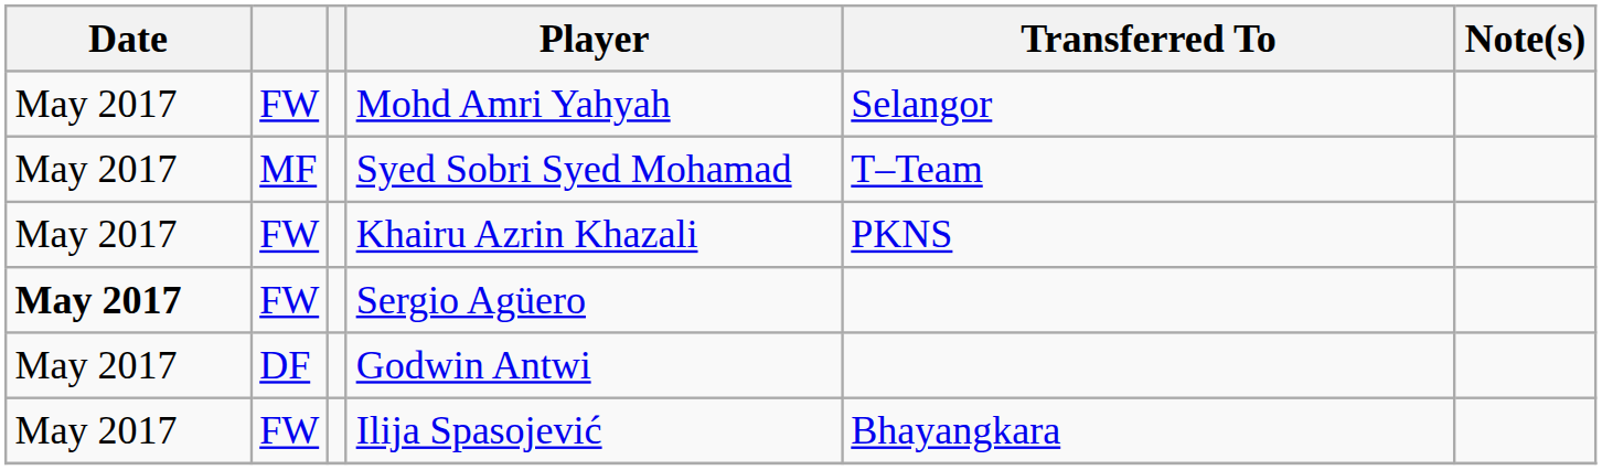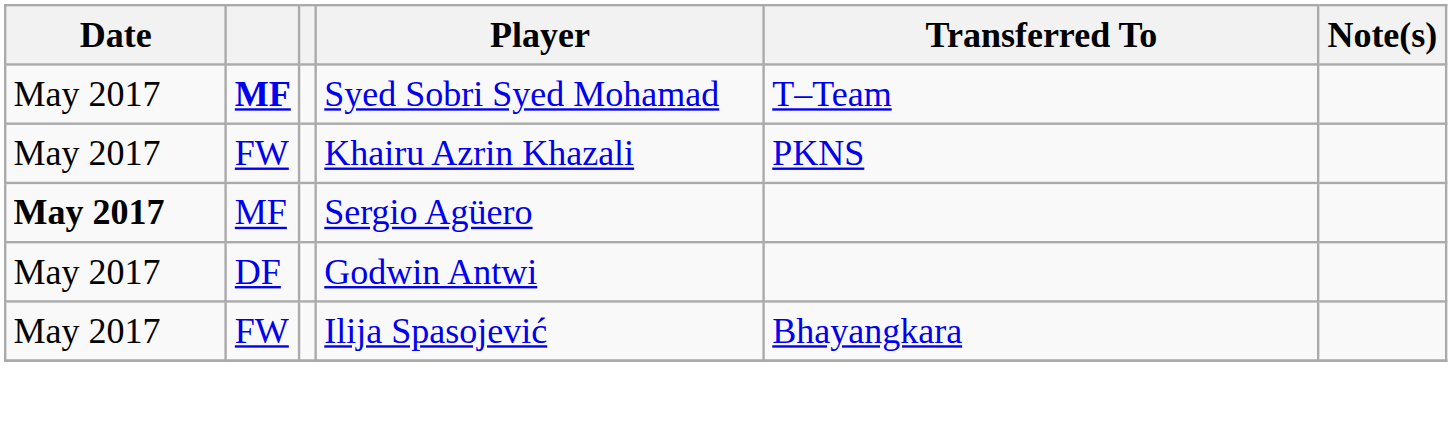 <table class="wikitable plainrowheaders sortable" style="font-size:95%">
 <tr>
 <th scope=col style="width:95px;"><strong>Date</strong></th>
 <th></th>
 <th></th>
 <th scope=col style="width:200px;"><strong>Player</strong></th>
 <th scope=col style="width:250px;"><strong>Transferred To</strong></th>
 <th><strong>Note(s)</strong></th>
 </tr>
 <tr>
 <td>May 2017</td>
-<td><a href='#'>FW</a></td>
-<td></td>
-<td> <a href='#'>Mohd Amri Yahyah</a></td>
-<td> <a href='#'>Selangor</a></td>
-<td></td>
-</tr>
-<tr>
-<td>May 2017</td>
-<td><a href='#'>MF</a></td>
+<td><strong><a href='#'>MF</a></strong></td>
 <td></td>
 <td> <a href='#'>Syed Sobri Syed Mohamad</a></td>
 <td> <a href='#'>T–Team</a></td>
 <td></td>
 </tr>
 <tr>
 <td>May 2017</td>
 <td><a href='#'>FW</a></td>
 <td></td>
 <td> <a href='#'>Khairu Azrin Khazali</a></td>
 <td> <a href='#'>PKNS</a></td>
 <td></td>
 </tr>
 <tr>
 <td><strong>May 2017</strong></td>
-<td><a href='#'>FW</a></td>
+<td><a href='#'>MF</a></td>
 <td></td>
 <td> <a href='#'>Sergio Agüero</a></td>
 <td></td>
 <td></td>
 </tr>
 <tr>
 <td>May 2017</td>
 <td><a href='#'>DF</a></td>
 <td></td>
 <td> <a href='#'>Godwin Antwi</a></td>
 <td></td>
 <td></td>
 </tr>
 <tr>
 <td>May 2017</td>
 <td><a href='#'>FW</a></td>
 <td></td>
 <td> <a href='#'>Ilija Spasojević</a></td>
 <td> <a href='#'>Bhayangkara</a></td>
 <td></td>
 </tr>
 <tr>
 </tr>
 </table>
